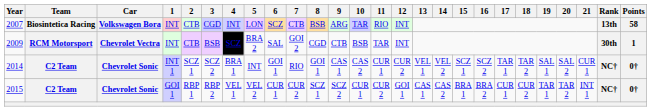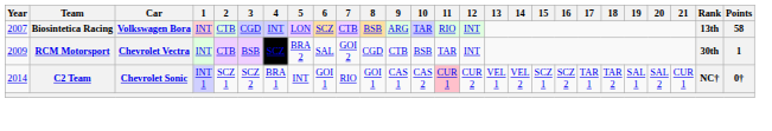 <table class="wikitable" style="text-align:center; font-size:85%">
 <tr>
 <th>Year</th>
 <th>Team</th>
 <th>Car</th>
 <th>1</th>
 <th>2</th>
 <th>3</th>
 <th>4</th>
 <th>5</th>
 <th>6</th>
 <th>7</th>
 <th>8</th>
 <th>9</th>
 <th>10</th>
 <th>11</th>
 <th>12</th>
 <th>13</th>
 <th>14</th>
 <th>15</th>
 <th>16</th>
 <th>17</th>
 <th>18</th>
 <th>19</th>
 <th>20</th>
 <th>21</th>
 <th>Rank</th>
 <th>Points</th>
 </tr>
 <tr>
 <td><a href='#'>2007</a></td>
 <th nowrap>Biosintetica Racing</th>
 <th nowrap><a href='#'>Volkswagen Bora</a></th>
 <td style="background:#ffcfcf;"><a href='#'>INT</a><br></td>
 <td style="background:#dfffdf;"><a href='#'>CTB</a><br></td>
 <td style="background:#cfcfff;"><a href='#'>CGD</a><br></td>
 <td style="background:#cfcfff;"><a href='#'>INT</a><br></td>
 <td style="background:#efcfff;"><a href='#'>LON</a><br></td>
 <td style="background:#ffdf9f;"><a href='#'>SCZ</a><br></td>
 <td style="background:#efcfff;"><a href='#'>CTB</a><br></td>
 <td style="background:#ffdf9f;"><a href='#'>BSB</a><br></td>
 <td style="background:#dfffdf;"><a href='#'>ARG</a><br></td>
 <td style="background:#cfcfff;"><a href='#'>TAR</a><br></td>
 <td style="background:#dfffdf;"><a href='#'>RIO</a><br></td>
 <td style="background:#dfffdf;"><a href='#'>INT</a><br></td>
 <td colspan=9></td>
 <th>13th</th>
 <th>58</th>
 </tr>
 <tr>
 <td><a href='#'>2009</a></td>
 <th nowrap><a href='#'>RCM Motorsport</a></th>
 <th nowrap><a href='#'>Chevrolet Vectra</a></th>
 <td style="background:#dfffdf;"><a href='#'>INT</a><br></td>
 <td style="background:#efcfff;"><a href='#'>CTB</a><br></td>
 <td style="background:#efcfff;"><a href='#'>BSB</a><br></td>
 <td style="background:#000000; color:white"><a href='#'><span>SCZ</span></a><br></td>
 <td><a href='#'>BRA<br>2</a></td>
 <td><a href='#'>SAL</a></td>
 <td><a href='#'>GOI<br>2</a></td>
 <td><a href='#'>CGD</a></td>
 <td><a href='#'>CTB</a></td>
 <td><a href='#'>BSB</a></td>
 <td><a href='#'>TAR</a></td>
 <td><a href='#'>INT</a></td>
 <td colspan=9></td>
 <th>30th</th>
 <th>1</th>
 </tr>
 <tr>
 <td><a href='#'>2014</a></td>
 <th nowrap><a href='#'>C2 Team</a></th>
 <th nowrap><a href='#'>Chevrolet Sonic</a></th>
 <td style="background:#CFCFFF;"><a href='#'>INT<br>1</a><br></td>
 <td><a href='#'>SCZ<br>1</a></td>
 <td><a href='#'>SCZ<br>2</a></td>
 <td><a href='#'>BRA<br>1</a></td>
 <td><a href='#'>INT</a></td>
 <td><a href='#'>GOI<br>1</a></td>
 <td><a href='#'>RIO</a></td>
 <td><a href='#'>GOI<br>1</a></td>
 <td><a href='#'>CAS<br>1</a></td>
 <td><a href='#'>CAS<br>2</a></td>
-<td><a href='#'>CUR<br>1</a></td>
+<td style="background: pink;"><a href='#'>CUR<br>1</a></td>
 <td><a href='#'>CUR<br>2</a></td>
 <td><a href='#'>VEL<br>1</a></td>
 <td><a href='#'>VEL<br>2</a></td>
 <td><a href='#'>SCZ<br>1</a></td>
 <td><a href='#'>SCZ<br>2</a></td>
 <td><a href='#'>TAR<br>1</a></td>
 <td><a href='#'>TAR<br>2</a></td>
 <td><a href='#'>SAL<br>1</a></td>
 <td><a href='#'>SAL<br>2</a></td>
 <td><a href='#'>CUR<br>1</a></td>
 <th>NC†</th>
 <th>0†</th>
 </tr>
 <tr>
-<td><a href='#'>2015</a></td>
-<th nowrap><a href='#'>C2 Team</a></th>
-<th nowrap><a href='#'>Chevrolet Sonic</a></th>
-<td style="background:#CFCFFF;"><a href='#'>GOI<br>1</a><br></td>
-<td><a href='#'>RBP<br>1</a></td>
-<td><a href='#'>RBP<br>2</a></td>
-<td><a href='#'>VEL<br>1</a></td>
-<td><a href='#'>VEL<br>2</a></td>
-<td><a href='#'>CUR<br>1</a></td>
-<td><a href='#'>CUR<br>2</a></td>
-<td><a href='#'>SCZ<br>1</a></td>
-<td><a href='#'>SCZ<br>2</a></td>
-<td><a href='#'>CUR<br>1</a></td>
-<td><a href='#'>CUR<br>2</a></td>
-<td><a href='#'>GOI<br>1</a></td>
-<td><a href='#'>CAS<br>1</a></td>
-<td><a href='#'>CAS<br>2</a></td>
-<td><a href='#'>BRA<br>1</a></td>
-<td><a href='#'>BRA<br>2</a></td>
-<td><a href='#'>CUR<br>1</a></td>
-<td><a href='#'>CUR<br>2</a></td>
-<td><a href='#'>TAR<br>1</a></td>
-<td><a href='#'>TAR<br>2</a></td>
-<td><a href='#'>INT<br>1</a></td>
-<th>NC†</th>
-<th>0†</th>
-</tr>
-<tr>
 <th colspan="26"></th>
 </tr>
 </table>
